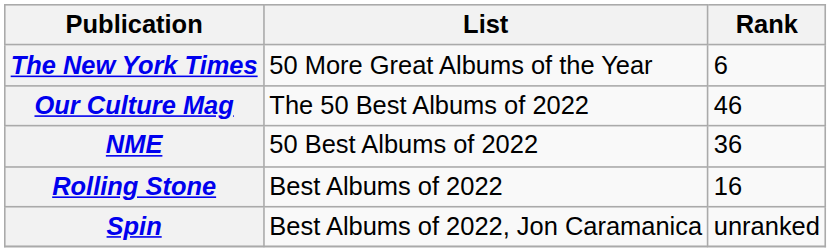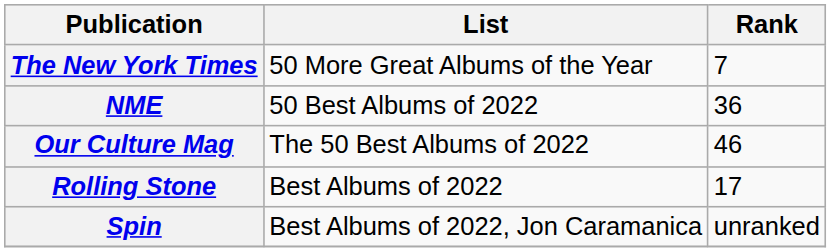 <table class="wikitable sortable plainrowheaders">
 <tr>
 <th scope="col">Publication</th>
 <th scope="col" class="unsortable">List</th>
 <th scope="col" data-sort-type="number">Rank</th>
 </tr>
 <tr>
 <th scope="row"><em><a href='#'>The New York Times</a></em></th>
 <td>50 More Great Albums of the Year</td>
-<td>6</td>
+<td>7</td>
+</tr>
+<tr>
+<th scope="row"><em><a href='#'>NME</a></em></th>
+<td>50 Best Albums of 2022</td>
+<td>36</td>
 </tr>
 <tr>
 <th scope="row"><em><a href='#'>Our Culture Mag</a></em></th>
 <td>The 50 Best Albums of 2022</td>
 <td>46</td>
 </tr>
 <tr>
-<th scope="row"><em><a href='#'>NME</a></em></th>
-<td>50 Best Albums of 2022</td>
-<td>36</td>
-</tr>
-<tr>
 <th scope="row"><em><a href='#'>Rolling Stone</a></em></th>
 <td>Best Albums of 2022</td>
-<td>16</td>
+<td>17</td>
 </tr>
 <tr>
 <th scope="row"><em><a href='#'>Spin</a></em></th>
 <td>Best Albums of 2022, Jon Caramanica</td>
 <td>unranked</td>
 </tr>
 <tr>
 </tr>
 </table>
